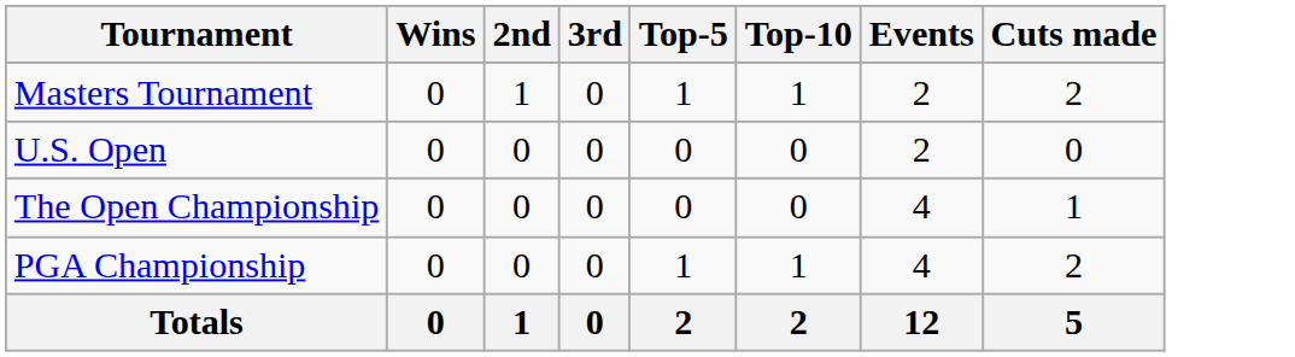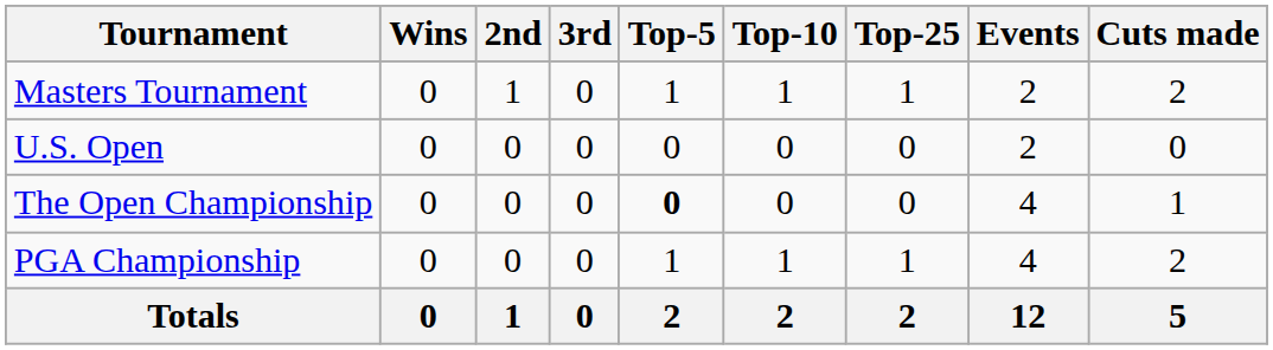 <table class=wikitable style=text-align:center>
 <tr>
 <th>Tournament</th>
 <th>Wins</th>
 <th>2nd</th>
 <th>3rd</th>
 <th>Top-5</th>
 <th>Top-10</th>
+<th>Top-25</th>
 <th>Events</th>
 <th>Cuts made</th>
 </tr>
 <tr>
 <td align=left><a href='#'>Masters Tournament</a></td>
 <td>0</td>
 <td>1</td>
 <td>0</td>
 <td>1</td>
 <td>1</td>
+<td>1</td>
 <td>2</td>
 <td>2</td>
 </tr>
 <tr>
 <td align=left><a href='#'>U.S. Open</a></td>
+<td>0</td>
 <td>0</td>
 <td>0</td>
 <td>0</td>
 <td>0</td>
 <td>0</td>
 <td>2</td>
 <td>0</td>
 </tr>
 <tr>
 <td align=left><a href='#'>The Open Championship</a></td>
 <td>0</td>
 <td>0</td>
 <td>0</td>
+<td><strong>0</strong></td>
 <td>0</td>
 <td>0</td>
 <td>4</td>
 <td>1</td>
 </tr>
 <tr>
 <td align=left><a href='#'>PGA Championship</a></td>
 <td>0</td>
 <td>0</td>
 <td>0</td>
 <td>1</td>
 <td>1</td>
+<td>1</td>
 <td>4</td>
 <td>2</td>
 </tr>
 <tr>
 <th>Totals</th>
 <th>0</th>
 <th>1</th>
 <th>0</th>
 <th>2</th>
 <th>2</th>
+<th>2</th>
 <th>12</th>
 <th>5</th>
 </tr>
 </table>
